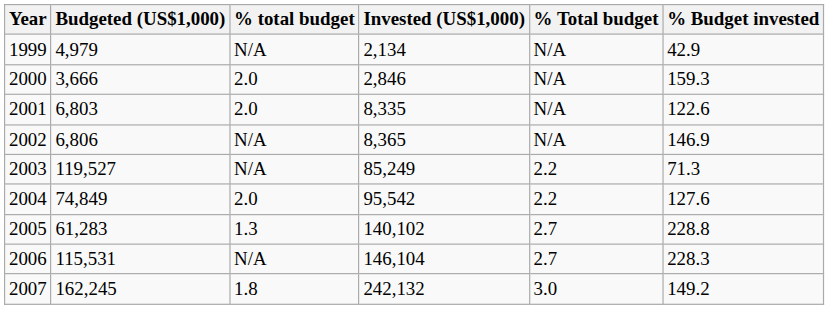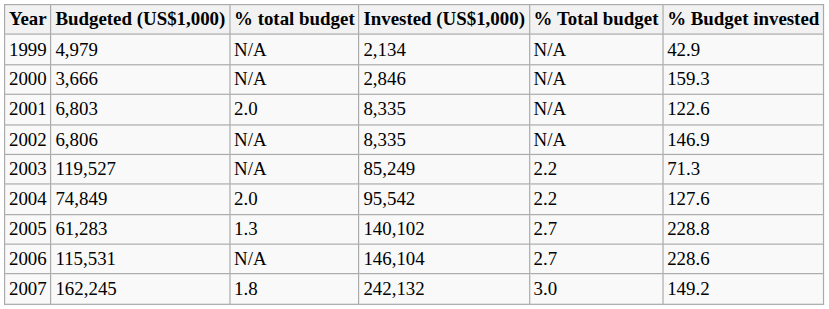 <table class="wikitable">
 <tr>
 <th>Year</th>
 <th>Budgeted (US$1,000)</th>
 <th>% total budget</th>
 <th>Invested (US$1,000)</th>
 <th>% Total budget</th>
 <th>% Budget invested</th>
 </tr>
 <tr>
 <td>1999</td>
 <td>4,979</td>
 <td>N/A</td>
 <td>2,134</td>
 <td>N/A</td>
 <td>42.9</td>
 </tr>
 <tr>
 <td>2000</td>
 <td>3,666</td>
-<td>2.0</td>
+<td>N/A</td>
 <td>2,846</td>
 <td>N/A</td>
 <td>159.3</td>
 </tr>
 <tr>
 <td>2001</td>
 <td>6,803</td>
 <td>2.0</td>
 <td>8,335</td>
 <td>N/A</td>
 <td>122.6</td>
 </tr>
 <tr>
 <td>2002</td>
 <td>6,806</td>
 <td>N/A</td>
-<td>8,365</td>
+<td>8,335</td>
 <td>N/A</td>
 <td>146.9</td>
 </tr>
 <tr>
 <td>2003</td>
 <td>119,527</td>
 <td>N/A</td>
 <td>85,249</td>
 <td>2.2</td>
 <td>71.3</td>
 </tr>
 <tr>
 <td>2004</td>
 <td>74,849</td>
 <td>2.0</td>
 <td>95,542</td>
 <td>2.2</td>
 <td>127.6</td>
 </tr>
 <tr>
 <td>2005</td>
 <td>61,283</td>
 <td>1.3</td>
 <td>140,102</td>
 <td>2.7</td>
 <td>228.8</td>
 </tr>
 <tr>
 <td>2006</td>
 <td>115,531</td>
 <td>N/A</td>
 <td>146,104</td>
 <td>2.7</td>
-<td>228.3</td>
+<td>228.6</td>
 </tr>
 <tr>
 <td>2007</td>
 <td>162,245</td>
 <td>1.8</td>
 <td>242,132</td>
 <td>3.0</td>
 <td>149.2</td>
 </tr>
 </table>
